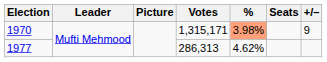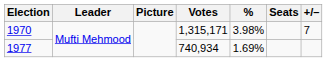 <table class="wikitable">
 <tr>
 <th>Election</th>
 <th>Leader</th>
 <th>Picture</th>
 <th>Votes</th>
 <th>%</th>
 <th>Seats</th>
 <th>+/–</th>
 </tr>
 <tr>
 <td><a href='#'>1970</a></td>
 <td rowspan="2"><a href='#'>Mufti Mehmood</a></td>
 <td rowspan="2"></td>
 <td>1,315,171</td>
-<td style="background: lightsalmon;">3.98%</td>
+<td>3.98%</td>
 <td></td>
-<td> 9</td>
+<td> 7</td>
 </tr>
 <tr>
 <td><a href='#'>1977</a></td>
-<td>286,313</td>
-<td>4.62%</td>
+<td>740,934</td>
+<td>1.69%</td>
 <td></td>
 <td></td>
 </tr>
 </table>
